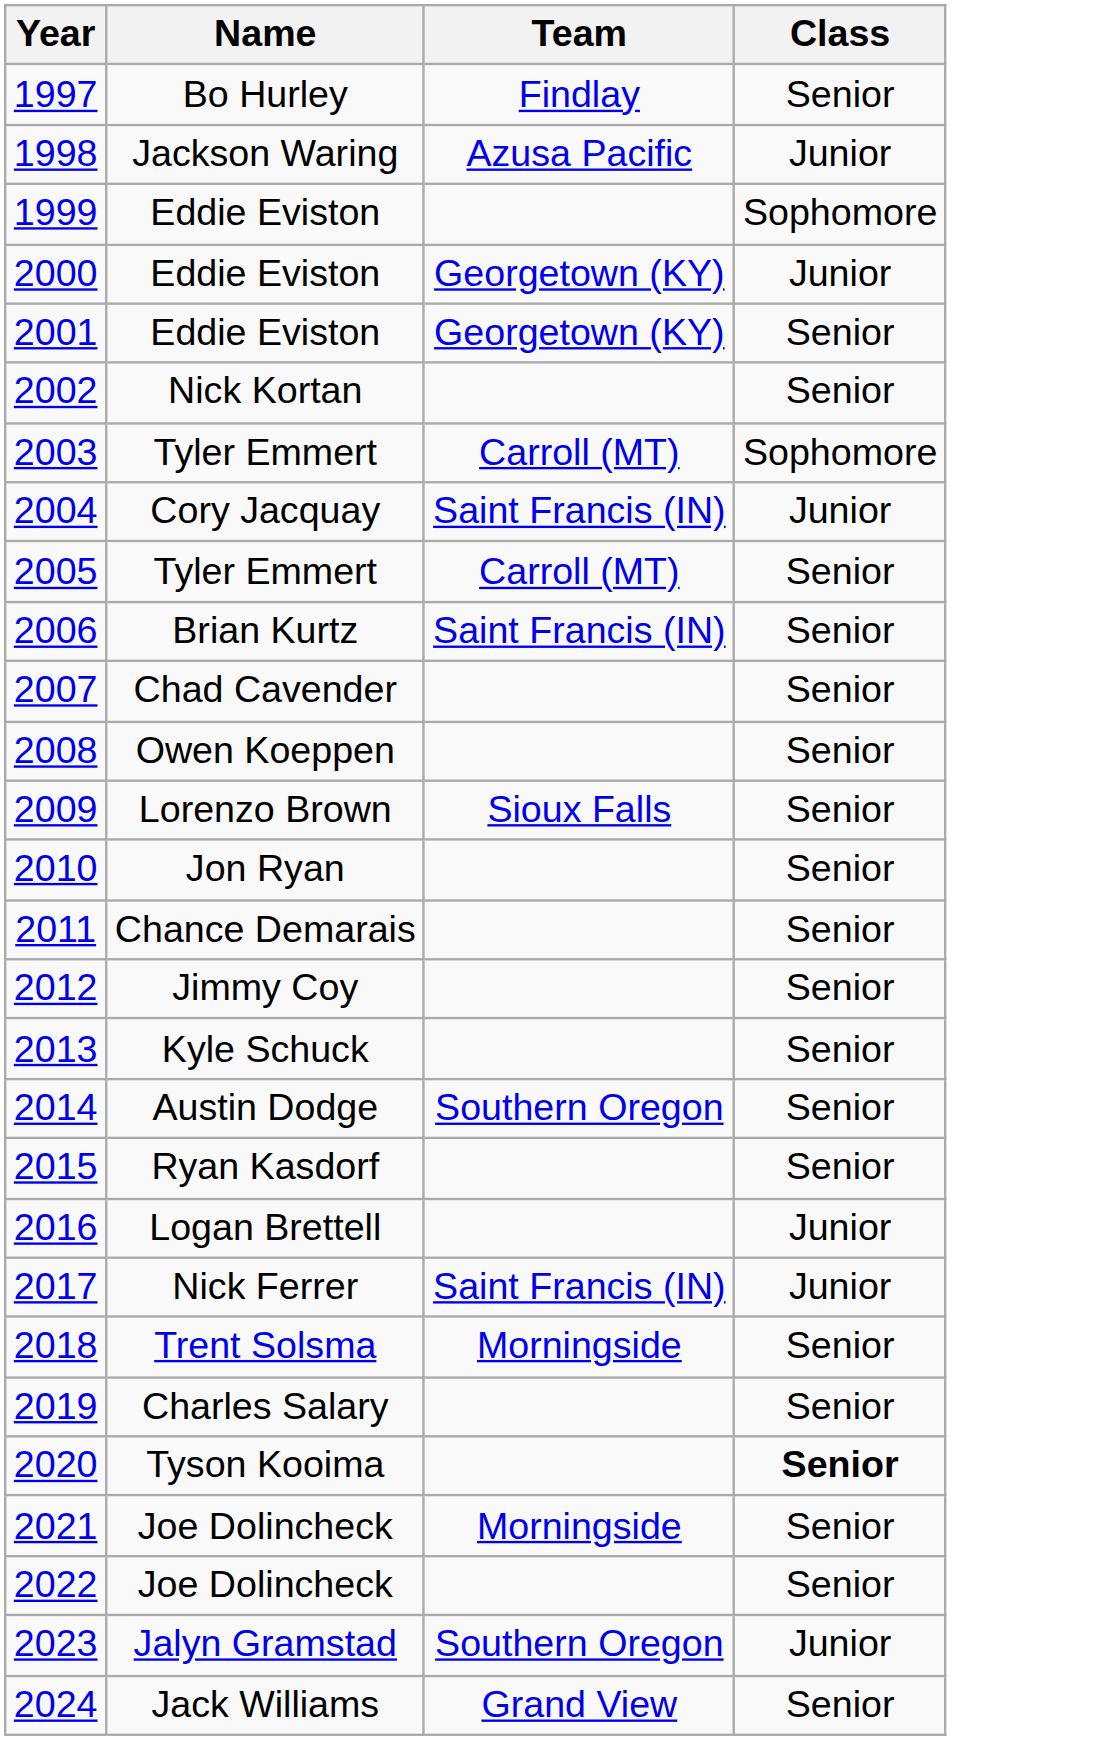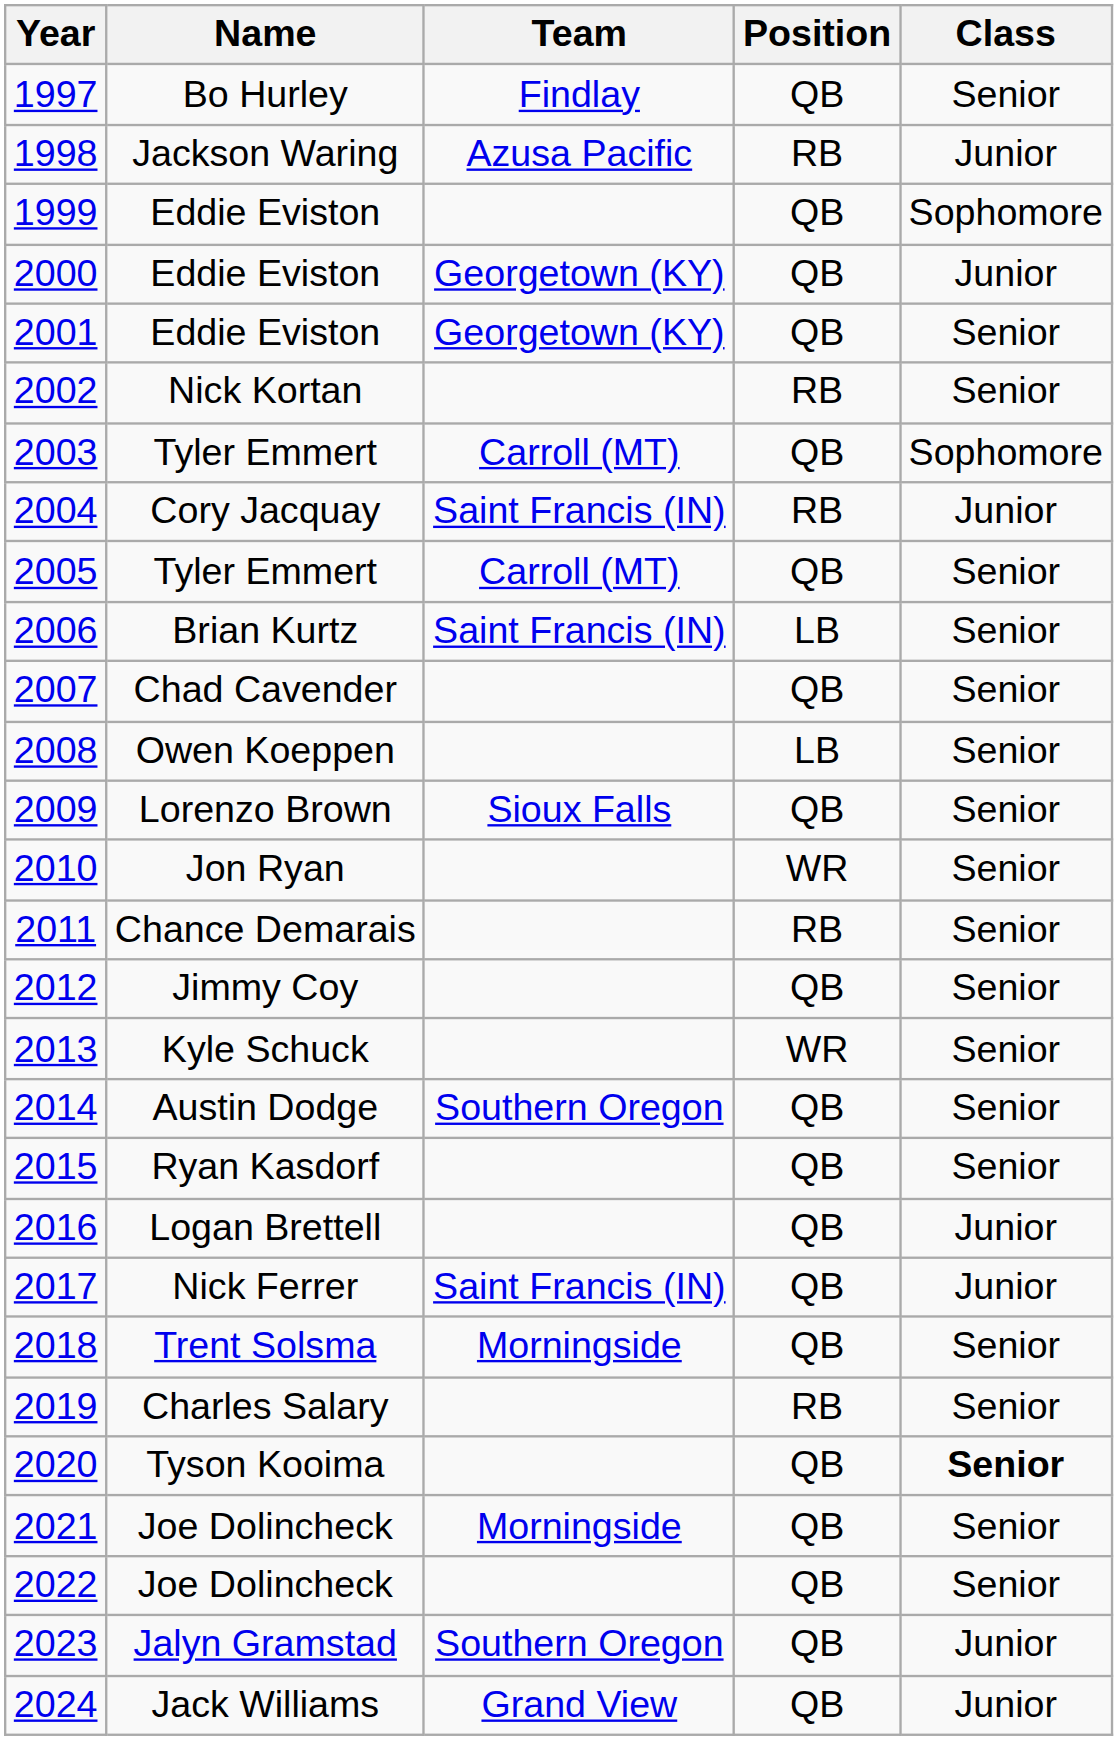 <table class="wikitable sortable">
 <tr>
 <th>Year</th>
 <th>Name</th>
 <th>Team</th>
+<th>Position</th>
 <th>Class</th>
 </tr>
 <tr style="text-align:center;">
 <td><a href='#'>1997</a></td>
 <td>Bo Hurley</td>
 <td><a href='#'>Findlay</a></td>
+<td>QB</td>
 <td>Senior</td>
 </tr>
 <tr style="text-align:center;">
 <td><a href='#'>1998</a></td>
 <td>Jackson Waring</td>
 <td><a href='#'>Azusa Pacific</a></td>
+<td>RB</td>
 <td>Junior</td>
 </tr>
 <tr style="text-align:center;">
 <td><a href='#'>1999</a></td>
 <td>Eddie Eviston</td>
 <td></td>
+<td>QB</td>
 <td>Sophomore</td>
 </tr>
 <tr style="text-align:center;">
 <td><a href='#'>2000</a></td>
 <td>Eddie Eviston</td>
 <td><a href='#'>Georgetown (KY)</a></td>
+<td>QB</td>
 <td>Junior</td>
 </tr>
 <tr style="text-align:center;">
 <td><a href='#'>2001</a></td>
 <td>Eddie Eviston</td>
 <td><a href='#'>Georgetown (KY)</a></td>
+<td>QB</td>
 <td>Senior</td>
 </tr>
 <tr style="text-align:center;">
 <td><a href='#'>2002</a></td>
 <td>Nick Kortan</td>
 <td></td>
+<td>RB</td>
 <td>Senior</td>
 </tr>
 <tr style="text-align:center;">
 <td><a href='#'>2003</a></td>
 <td>Tyler Emmert</td>
 <td><a href='#'>Carroll (MT)</a></td>
+<td>QB</td>
 <td>Sophomore</td>
 </tr>
 <tr style="text-align:center;">
 <td><a href='#'>2004</a></td>
 <td>Cory Jacquay</td>
 <td><a href='#'>Saint Francis (IN)</a></td>
+<td>RB</td>
 <td>Junior</td>
 </tr>
 <tr style="text-align:center;">
 <td><a href='#'>2005</a></td>
 <td>Tyler Emmert</td>
 <td><a href='#'>Carroll (MT)</a></td>
+<td>QB</td>
 <td>Senior</td>
 </tr>
 <tr style="text-align:center;">
 <td><a href='#'>2006</a></td>
 <td>Brian Kurtz</td>
 <td><a href='#'>Saint Francis (IN)</a></td>
+<td>LB</td>
 <td>Senior</td>
 </tr>
 <tr style="text-align:center;">
 <td><a href='#'>2007</a></td>
 <td>Chad Cavender</td>
 <td></td>
+<td>QB</td>
 <td>Senior</td>
 </tr>
 <tr style="text-align:center;">
 <td><a href='#'>2008</a></td>
 <td>Owen Koeppen</td>
 <td></td>
+<td>LB</td>
 <td>Senior</td>
 </tr>
 <tr style="text-align:center;">
 <td><a href='#'>2009</a></td>
 <td>Lorenzo Brown</td>
 <td><a href='#'>Sioux Falls</a></td>
+<td>QB</td>
 <td>Senior</td>
 </tr>
 <tr style="text-align:center;">
 <td><a href='#'>2010</a></td>
 <td>Jon Ryan</td>
 <td></td>
+<td>WR</td>
 <td>Senior</td>
 </tr>
 <tr style="text-align:center;">
 <td><a href='#'>2011</a></td>
 <td>Chance Demarais</td>
 <td></td>
+<td>RB</td>
 <td>Senior</td>
 </tr>
 <tr style="text-align:center;">
 <td><a href='#'>2012</a></td>
 <td>Jimmy Coy</td>
 <td></td>
+<td>QB</td>
 <td>Senior</td>
 </tr>
 <tr style="text-align:center;">
 <td><a href='#'>2013</a></td>
 <td>Kyle Schuck</td>
 <td></td>
+<td>WR</td>
 <td>Senior</td>
 </tr>
 <tr style="text-align:center;">
 <td><a href='#'>2014</a></td>
 <td>Austin Dodge</td>
 <td><a href='#'>Southern Oregon</a></td>
+<td>QB</td>
 <td>Senior</td>
 </tr>
 <tr style="text-align:center;">
 <td><a href='#'>2015</a></td>
 <td>Ryan Kasdorf</td>
 <td></td>
+<td>QB</td>
 <td>Senior</td>
 </tr>
 <tr style="text-align:center;">
 <td><a href='#'>2016</a></td>
 <td>Logan Brettell</td>
 <td></td>
+<td>QB</td>
 <td>Junior</td>
 </tr>
 <tr style="text-align:center;">
 <td><a href='#'>2017</a></td>
 <td>Nick Ferrer</td>
 <td><a href='#'>Saint Francis (IN)</a></td>
+<td>QB</td>
 <td>Junior</td>
 </tr>
 <tr style="text-align:center;">
 <td><a href='#'>2018</a></td>
 <td><a href='#'>Trent Solsma</a></td>
 <td><a href='#'>Morningside</a></td>
+<td>QB</td>
 <td>Senior</td>
 </tr>
 <tr style="text-align:center;">
 <td><a href='#'>2019</a></td>
 <td>Charles Salary</td>
 <td></td>
+<td>RB</td>
 <td>Senior</td>
 </tr>
 <tr style="text-align:center;">
 <td><a href='#'>2020</a></td>
 <td>Tyson Kooima</td>
 <td></td>
+<td>QB</td>
 <td><strong>Senior</strong></td>
 </tr>
 <tr style="text-align:center;">
 <td><a href='#'>2021</a></td>
 <td>Joe Dolincheck</td>
 <td><a href='#'>Morningside</a></td>
+<td>QB</td>
 <td>Senior</td>
 </tr>
 <tr style="text-align:center;">
 <td><a href='#'>2022</a></td>
 <td>Joe Dolincheck</td>
 <td></td>
+<td>QB</td>
 <td>Senior</td>
 </tr>
 <tr style="text-align:center;">
 <td><a href='#'>2023</a></td>
 <td><a href='#'>Jalyn Gramstad</a></td>
 <td><a href='#'>Southern Oregon</a></td>
+<td>QB</td>
 <td>Junior</td>
 </tr>
 <tr style="text-align:center;">
 <td><a href='#'>2024</a></td>
 <td>Jack Williams</td>
 <td><a href='#'>Grand View</a></td>
-<td>Senior</td>
+<td>QB</td>
+<td>Junior</td>
 </tr>
 </table>
